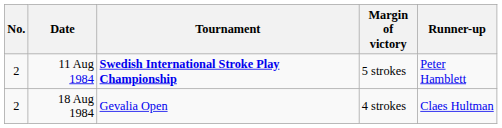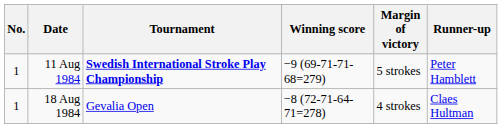 <table class="wikitable" style="font-size:95%;">
 <tr>
 <th>No.</th>
 <th>Date</th>
 <th>Tournament</th>
+<th>Winning score</th>
 <th>Margin of<br>victory</th>
 <th>Runner-up</th>
 </tr>
 <tr>
-<td align=center>2</td>
+<td align=center>1</td>
 <td align=right>11 Aug <a href='#'>1984</a></td>
 <td><strong><a href='#'>Swedish International Stroke Play Championship</a></strong></td>
+<td>−9 (69-71-71-68=279)</td>
 <td>5 strokes</td>
 <td> <a href='#'>Peter Hamblett</a></td>
 </tr>
 <tr>
-<td align=center>2</td>
+<td align=center>1</td>
 <td align=right>18 Aug 1984</td>
 <td><a href='#'>Gevalia Open</a></td>
+<td>−8 (72-71-64-71=278)</td>
 <td>4 strokes</td>
 <td> <a href='#'>Claes Hultman</a></td>
 </tr>
 </table>
